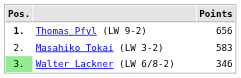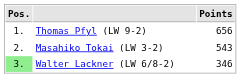 <table cellspacing="1" cellpadding="3" style="border:1px solid #AAAAAA;font-size:90%">
 <tr bgcolor="#E4E4E4">
 <th style="border-bottom:1px solid #AAAAAA" width=10>Pos.</th>
 <th style="border-bottom:1px solid #AAAAAA" width=200></th>
 <th style="border-bottom:1px solid #AAAAAA" width=20>Points</th>
 </tr>
 <tr>
-<td align="center"><strong>1.</strong></td>
+<td align="center">1.</td>
 <td> <a href='#'>Thomas Pfyl</a> (LW 9-2)</td>
 <td align="right">656</td>
 </tr>
 <tr>
 <td align="center">2.</td>
 <td> <a href='#'>Masahiko Tokai</a> (LW 3-2)</td>
-<td align="right">583</td>
+<td align="right">543</td>
 </tr>
 <tr>
 <td align="center" style="background: lightgreen;">3.</td>
 <td> <a href='#'>Walter Lackner</a> (LW 6/8-2)</td>
 <td align="right">346</td>
 </tr>
 </table>
